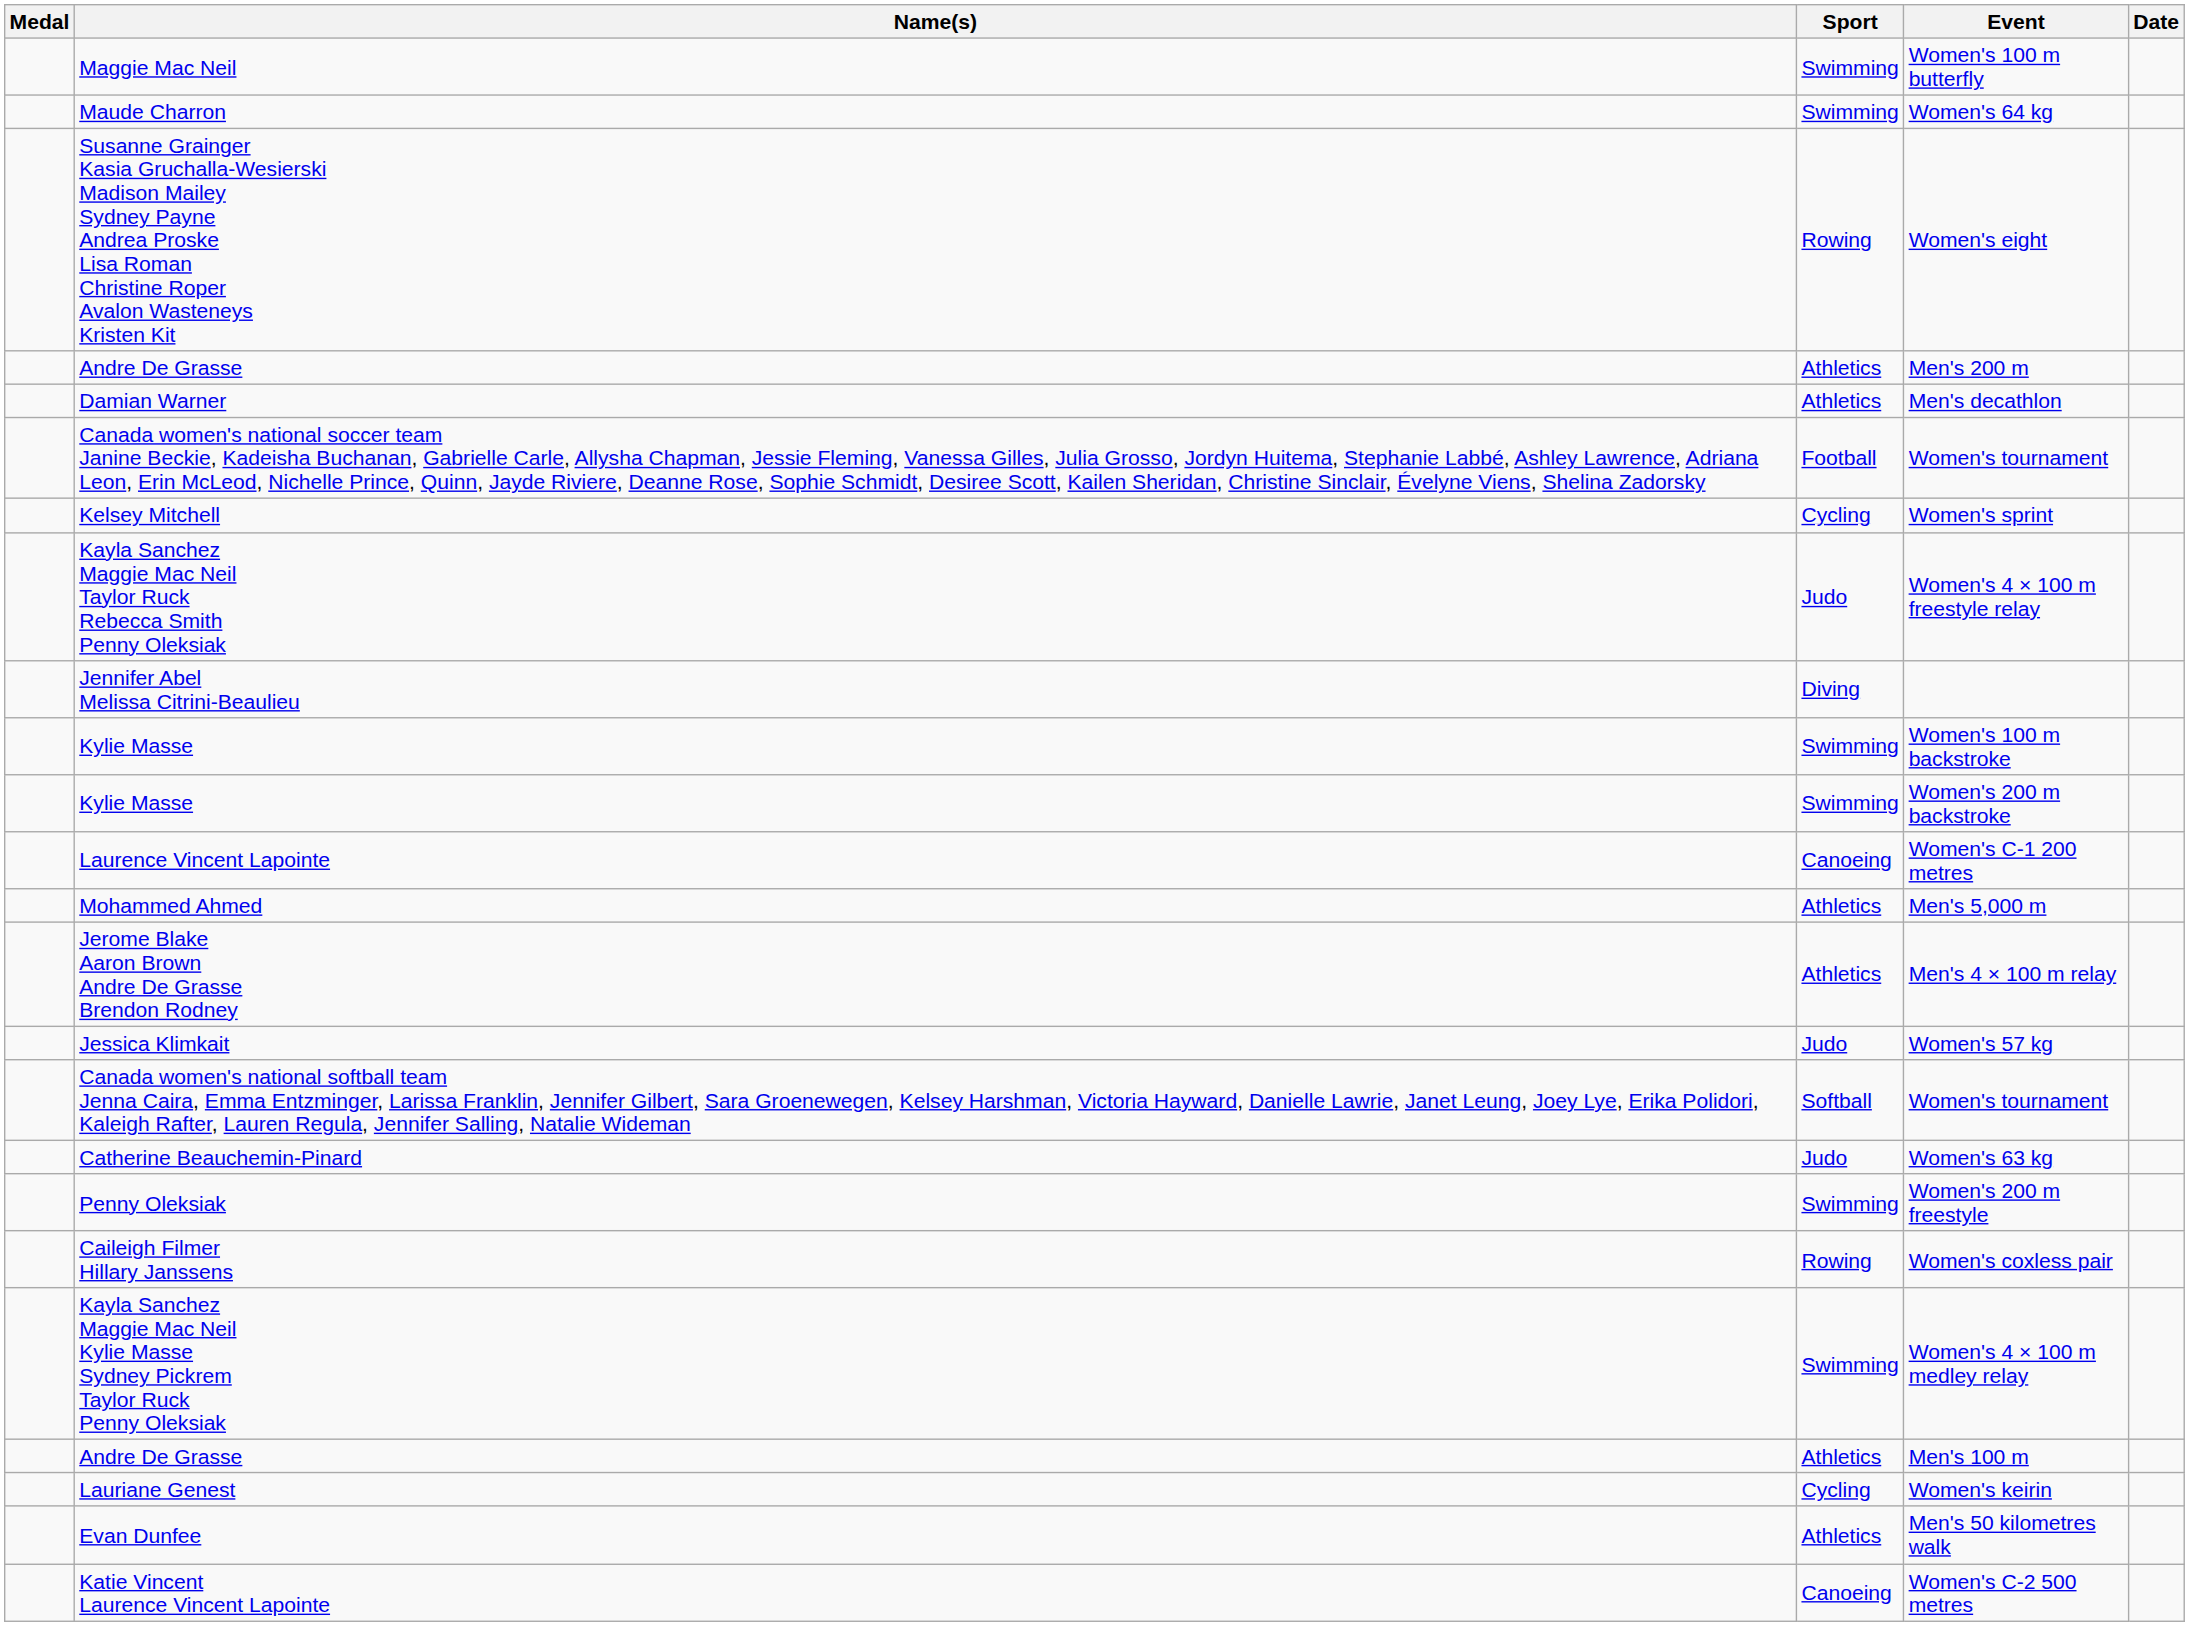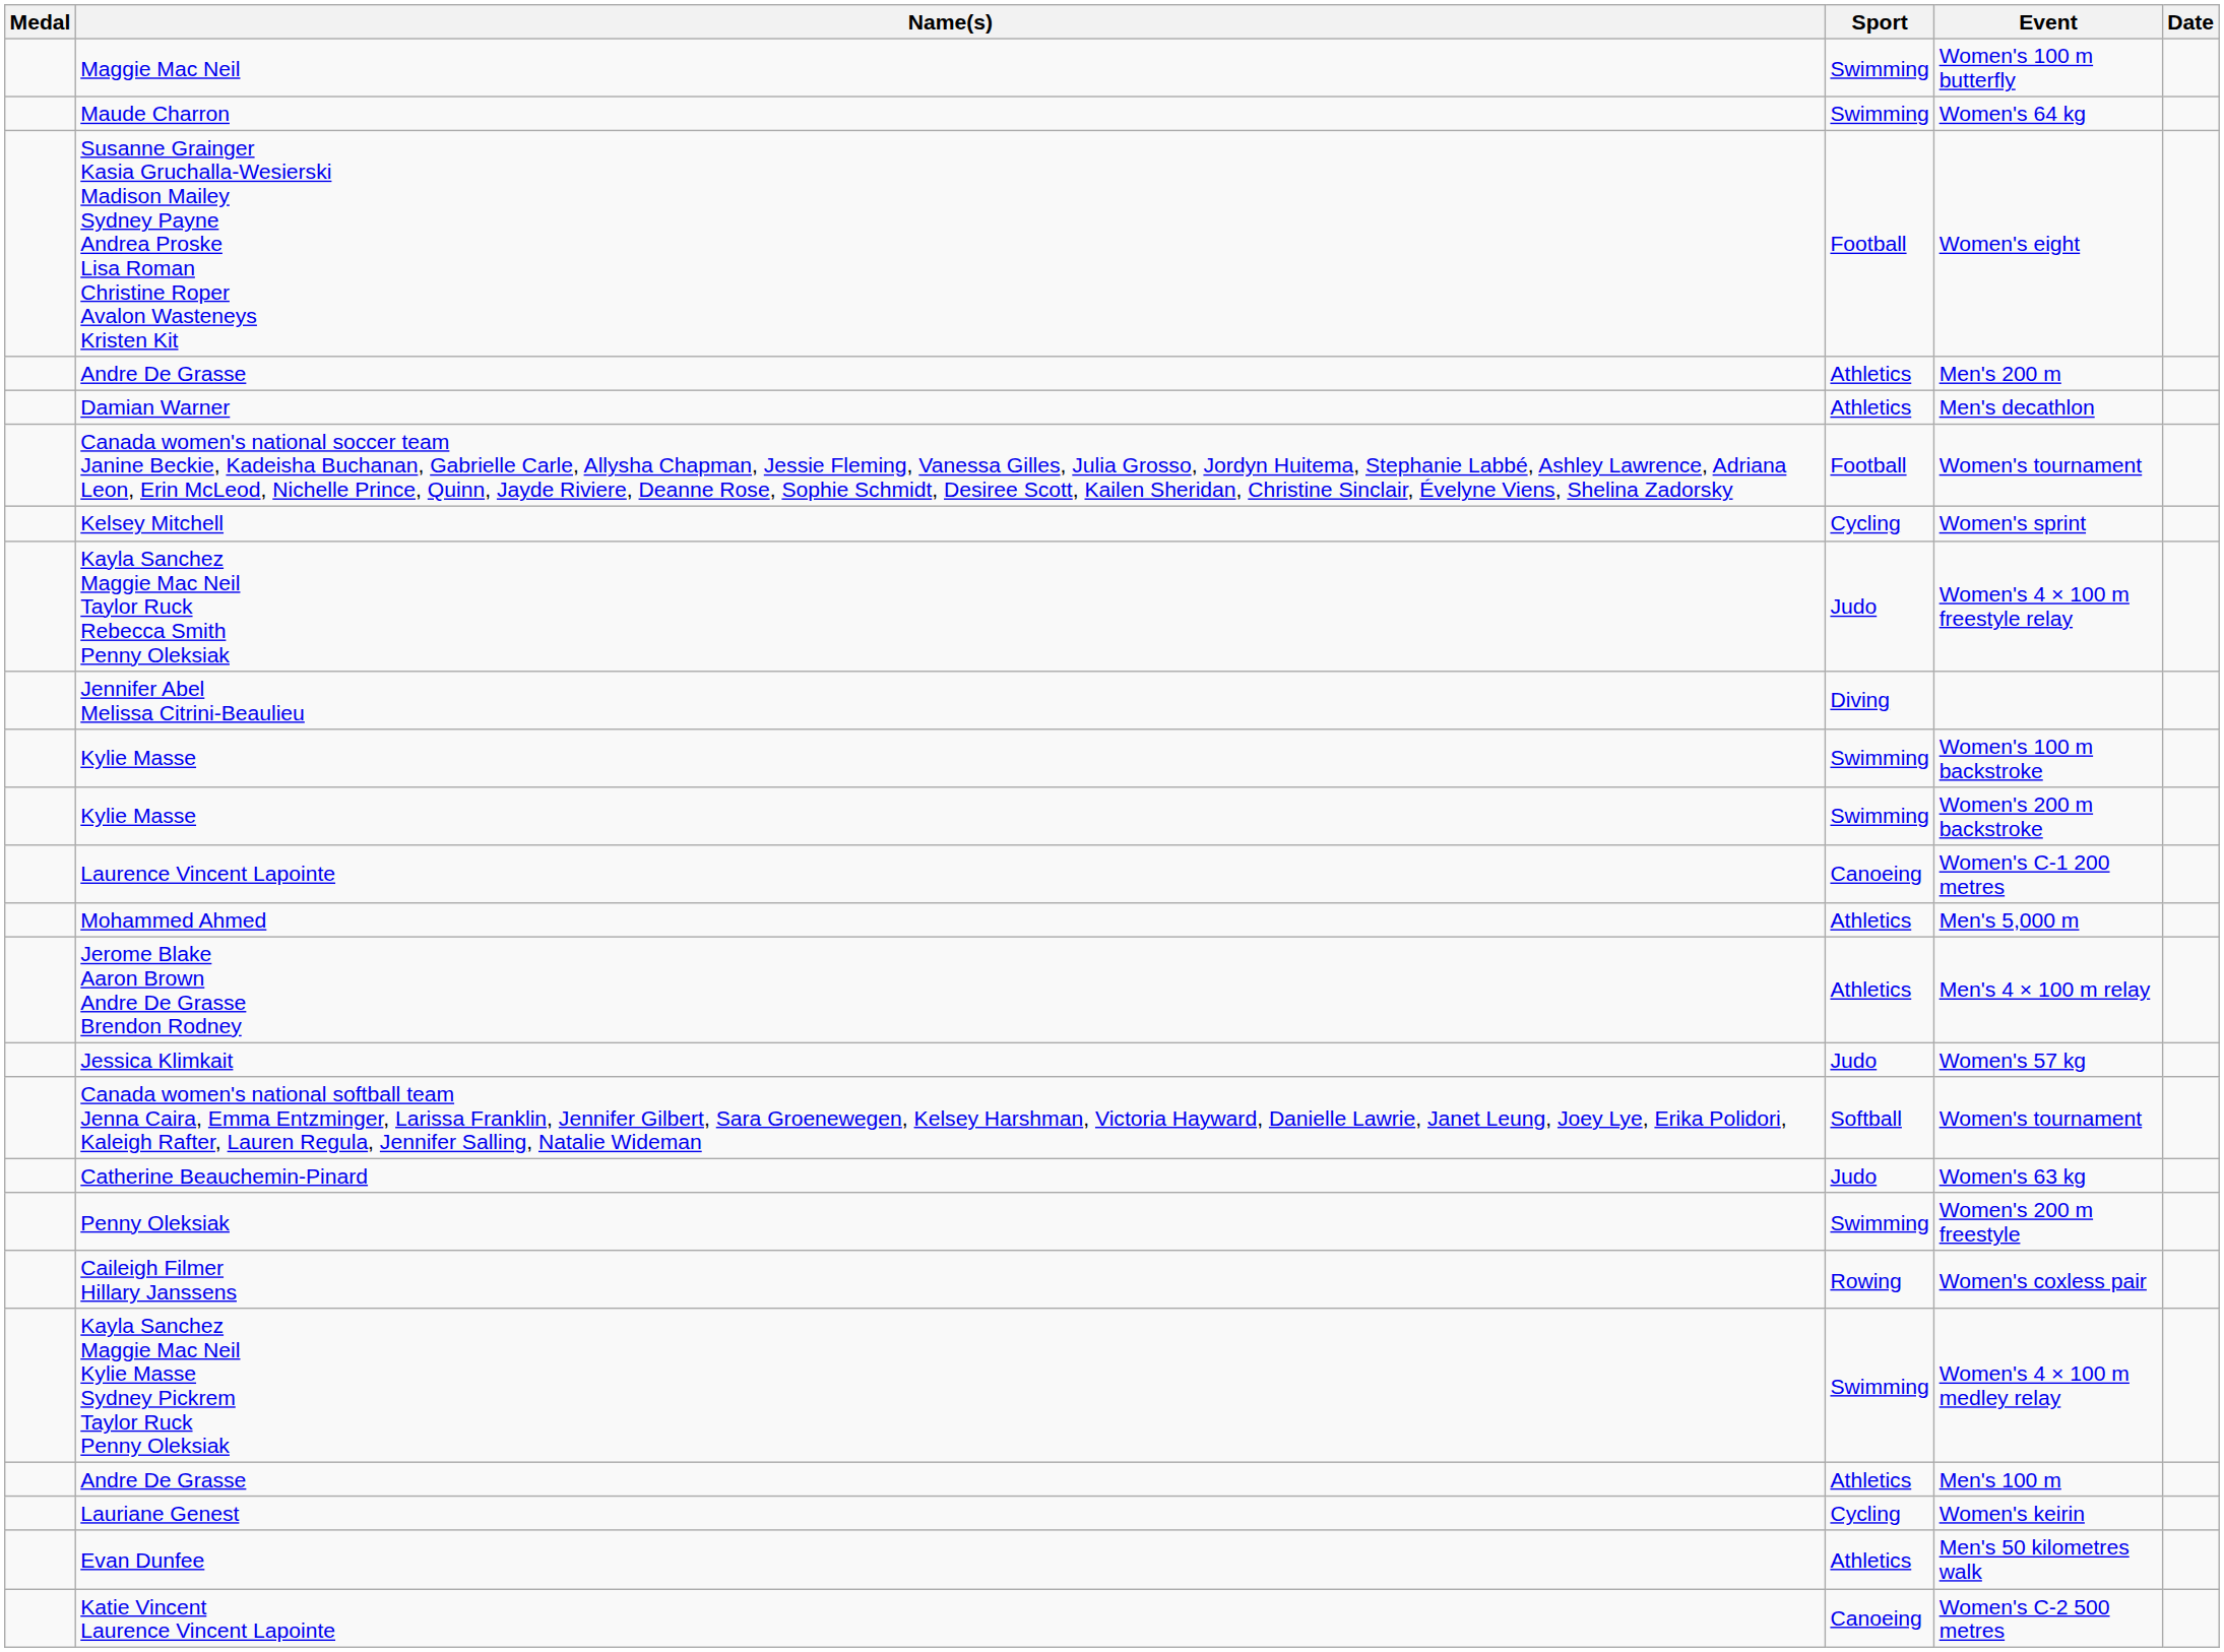 <table class="wikitable sortable" style="font-size: 95%;">
 <tr>
 <th>Medal</th>
 <th>Name(s)</th>
 <th>Sport</th>
 <th>Event</th>
 <th>Date</th>
 </tr>
 <tr>
 <td></td>
 <td><a href='#'>Maggie Mac Neil</a></td>
 <td><a href='#'>Swimming</a></td>
 <td><a href='#'>Women's 100 m butterfly</a></td>
 <td></td>
 </tr>
 <tr>
 <td></td>
 <td><a href='#'>Maude Charron</a></td>
 <td><a href='#'>Swimming</a></td>
 <td><a href='#'>Women's 64 kg</a></td>
 <td></td>
 </tr>
 <tr>
 <td></td>
 <td><a href='#'>Susanne Grainger</a><br><a href='#'>Kasia Gruchalla-Wesierski</a><br><a href='#'>Madison Mailey</a><br><a href='#'>Sydney Payne</a><br><a href='#'>Andrea Proske</a><br><a href='#'>Lisa Roman</a><br><a href='#'>Christine Roper</a><br><a href='#'>Avalon Wasteneys</a><br><a href='#'>Kristen Kit</a></td>
-<td><a href='#'>Rowing</a></td>
+<td><a href='#'>Football</a></td>
 <td><a href='#'>Women's eight</a></td>
 <td></td>
 </tr>
 <tr>
 <td></td>
 <td><a href='#'>Andre De Grasse</a></td>
 <td><a href='#'>Athletics</a></td>
 <td><a href='#'>Men's 200 m</a></td>
 <td></td>
 </tr>
 <tr>
 <td></td>
 <td><a href='#'>Damian Warner</a></td>
 <td><a href='#'>Athletics</a></td>
 <td><a href='#'>Men's decathlon</a></td>
 <td></td>
 </tr>
 <tr>
 <td></td>
 <td><a href='#'>Canada women's national soccer team</a><br><a href='#'>Janine Beckie</a>, <a href='#'>Kadeisha Buchanan</a>, <a href='#'>Gabrielle Carle</a>, <a href='#'>Allysha Chapman</a>, <a href='#'>Jessie Fleming</a>, <a href='#'>Vanessa Gilles</a>, <a href='#'>Julia Grosso</a>, <a href='#'>Jordyn Huitema</a>, <a href='#'>Stephanie Labbé</a>, <a href='#'>Ashley Lawrence</a>, <a href='#'>Adriana Leon</a>, <a href='#'>Erin McLeod</a>, <a href='#'>Nichelle Prince</a>, <a href='#'>Quinn</a>, <a href='#'>Jayde Riviere</a>, <a href='#'>Deanne Rose</a>, <a href='#'>Sophie Schmidt</a>, <a href='#'>Desiree Scott</a>, <a href='#'>Kailen Sheridan</a>, <a href='#'>Christine Sinclair</a>, <a href='#'>Évelyne Viens</a>, <a href='#'>Shelina Zadorsky</a></td>
 <td><a href='#'>Football</a></td>
 <td><a href='#'>Women's tournament</a></td>
 <td></td>
 </tr>
 <tr>
 <td></td>
 <td><a href='#'>Kelsey Mitchell</a></td>
 <td><a href='#'>Cycling</a></td>
 <td><a href='#'>Women's sprint</a></td>
 <td></td>
 </tr>
 <tr>
 <td></td>
 <td><a href='#'>Kayla Sanchez</a><br><a href='#'>Maggie Mac Neil</a><br><a href='#'>Taylor Ruck</a><br><a href='#'>Rebecca Smith</a><br><a href='#'>Penny Oleksiak</a></td>
 <td><a href='#'>Judo</a></td>
 <td><a href='#'>Women's 4 × 100 m freestyle relay</a></td>
 <td></td>
 </tr>
 <tr>
 <td></td>
 <td><a href='#'>Jennifer Abel</a><br><a href='#'>Melissa Citrini-Beaulieu</a></td>
 <td><a href='#'>Diving</a></td>
 <td></td>
 <td></td>
 </tr>
 <tr>
 <td></td>
 <td><a href='#'>Kylie Masse</a></td>
 <td><a href='#'>Swimming</a></td>
 <td><a href='#'>Women's 100 m backstroke</a></td>
 <td></td>
 </tr>
 <tr>
 <td></td>
 <td><a href='#'>Kylie Masse</a></td>
 <td><a href='#'>Swimming</a></td>
 <td><a href='#'>Women's 200 m backstroke</a></td>
 <td></td>
 </tr>
 <tr>
 <td></td>
 <td><a href='#'>Laurence Vincent Lapointe</a></td>
 <td><a href='#'>Canoeing</a></td>
 <td><a href='#'>Women's C-1 200 metres</a></td>
 <td></td>
 </tr>
 <tr>
 <td></td>
 <td><a href='#'>Mohammed Ahmed</a></td>
 <td><a href='#'>Athletics</a></td>
 <td><a href='#'>Men's 5,000 m</a></td>
 <td></td>
 </tr>
 <tr>
 <td><br></td>
 <td><a href='#'>Jerome Blake</a><br><a href='#'>Aaron Brown</a><br><a href='#'>Andre De Grasse</a><br><a href='#'>Brendon Rodney</a></td>
 <td><a href='#'>Athletics</a></td>
 <td><a href='#'>Men's 4 × 100 m relay</a></td>
 <td></td>
 </tr>
 <tr>
 <td></td>
 <td><a href='#'>Jessica Klimkait</a></td>
 <td><a href='#'>Judo</a></td>
 <td><a href='#'>Women's 57 kg</a></td>
 <td></td>
 </tr>
 <tr>
 <td></td>
 <td><a href='#'>Canada women's national softball team</a><br><a href='#'>Jenna Caira</a>, <a href='#'>Emma Entzminger</a>, <a href='#'>Larissa Franklin</a>, <a href='#'>Jennifer Gilbert</a>, <a href='#'>Sara Groenewegen</a>, <a href='#'>Kelsey Harshman</a>, <a href='#'>Victoria Hayward</a>, <a href='#'>Danielle Lawrie</a>, <a href='#'>Janet Leung</a>, <a href='#'>Joey Lye</a>, <a href='#'>Erika Polidori</a>, <a href='#'>Kaleigh Rafter</a>, <a href='#'>Lauren Regula</a>, <a href='#'>Jennifer Salling</a>, <a href='#'>Natalie Wideman</a></td>
 <td><a href='#'>Softball</a></td>
 <td><a href='#'>Women's tournament</a></td>
 <td></td>
 </tr>
 <tr>
 <td></td>
 <td><a href='#'>Catherine Beauchemin-Pinard</a></td>
 <td><a href='#'>Judo</a></td>
 <td><a href='#'>Women's 63 kg</a></td>
 <td></td>
 </tr>
 <tr>
 <td></td>
 <td><a href='#'>Penny Oleksiak</a></td>
 <td><a href='#'>Swimming</a></td>
 <td><a href='#'>Women's 200 m freestyle</a></td>
 <td></td>
 </tr>
 <tr>
 <td></td>
 <td><a href='#'>Caileigh Filmer</a><br><a href='#'>Hillary Janssens</a></td>
 <td><a href='#'>Rowing</a></td>
 <td><a href='#'>Women's coxless pair</a></td>
 <td></td>
 </tr>
 <tr>
 <td></td>
 <td><a href='#'>Kayla Sanchez</a><br><a href='#'>Maggie Mac Neil</a><br><a href='#'>Kylie Masse</a><br><a href='#'>Sydney Pickrem</a><br><a href='#'>Taylor Ruck</a><br><a href='#'>Penny Oleksiak</a></td>
 <td><a href='#'>Swimming</a></td>
 <td><a href='#'>Women's 4 × 100 m medley relay</a></td>
 <td></td>
 </tr>
 <tr>
 <td></td>
 <td><a href='#'>Andre De Grasse</a></td>
 <td><a href='#'>Athletics</a></td>
 <td><a href='#'>Men's 100 m</a></td>
 <td></td>
 </tr>
 <tr>
 <td></td>
 <td><a href='#'>Lauriane Genest</a></td>
 <td><a href='#'>Cycling</a></td>
 <td><a href='#'>Women's keirin</a></td>
 <td></td>
 </tr>
 <tr>
 <td></td>
 <td><a href='#'>Evan Dunfee</a></td>
 <td><a href='#'>Athletics</a></td>
 <td><a href='#'>Men's 50 kilometres walk</a></td>
 <td></td>
 </tr>
 <tr>
 <td></td>
 <td><a href='#'>Katie Vincent</a><br><a href='#'>Laurence Vincent Lapointe</a></td>
 <td><a href='#'>Canoeing</a></td>
 <td><a href='#'>Women's C-2 500 metres</a></td>
 <td></td>
 </tr>
 </table>
